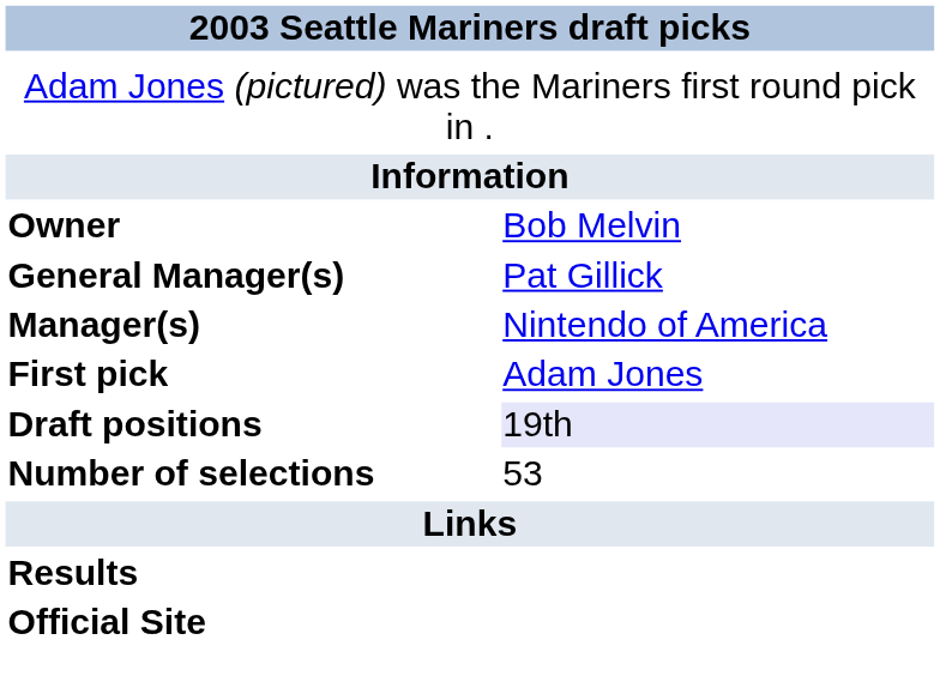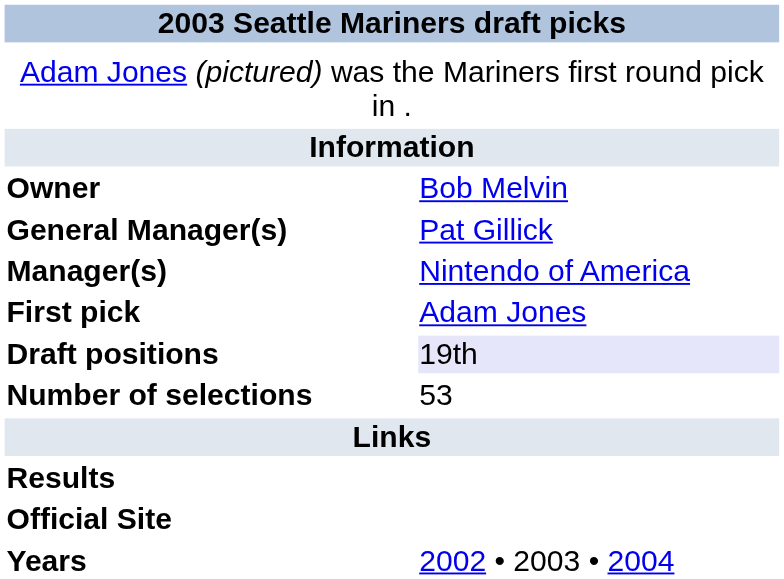 <table class="toccolours" style="float: right; clear: right; margin: 0 0 1em 1em; width: 26em;">
 <tr style="text-align:center;">
 <th colspan="2" style="text-align: center; background-color: LightSteelBlue;">2003 Seattle Mariners draft picks</th>
 </tr>
 <tr>
 <td colspan="2" style="text-align: center"></td>
 </tr>
 <tr>
 <td colspan="2" style="text-align: center"><a href='#'>Adam Jones</a> <em>(pictured)</em> was the Mariners first round pick in .</td>
 </tr>
 <tr>
 <th style="background: #E0E7EF;" colspan="2">Information</th>
 </tr>
 <tr>
 <td><strong>Owner</strong></td>
 <td><a href='#'>Bob Melvin</a></td>
 </tr>
 <tr>
 <td style="vertical-align: top;"><strong>General Manager(s)</strong></td>
 <td><a href='#'>Pat Gillick</a></td>
 </tr>
 <tr>
 <td style="vertical-align: top;"><strong>Manager(s)</strong></td>
 <td><a href='#'>Nintendo of America</a></td>
 </tr>
 <tr>
 <td style="vertical-align: top;"><strong>First pick</strong></td>
 <td><a href='#'>Adam Jones</a></td>
 </tr>
 <tr>
 <td style="vertical-align: top;"><strong>Draft positions</strong></td>
 <td style="background: lavender;">19th</td>
 </tr>
 <tr>
 <td style="vertical-align: middle;"><strong>Number of selections</strong></td>
 <td>53</td>
 </tr>
 <tr>
 <th style="background: #E0E7EF;" colspan="2">Links</th>
 </tr>
 <tr>
 <td style="vertical-align: top;"><strong>Results</strong></td>
 <td></td>
 </tr>
 <tr>
 <td style="vertical-align: top;"><strong>Official Site</strong></td>
 <td> </td>
 </tr>
+<tr>
+<td style="vertical-align: top;"><strong>Years</strong></td>
+<td><a href='#'>2002</a> • 2003 • <a href='#'>2004</a></td>
+</tr>
 </table>
